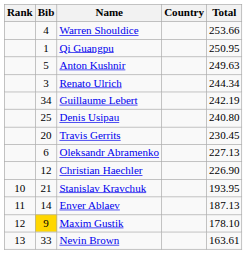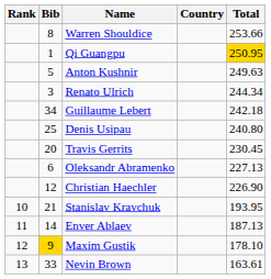 <table class="wikitable sortable" style="text-align:center">
 <tr>
 <th>Rank</th>
 <th>Bib</th>
 <th>Name</th>
 <th>Country</th>
 <th>Total</th>
 </tr>
 <tr>
 <td></td>
-<td>4</td>
+<td>8</td>
 <td align=left><a href='#'>Warren Shouldice</a></td>
 <td align=left></td>
 <td>253.66</td>
 </tr>
 <tr>
 <td></td>
 <td>1</td>
 <td align=left><a href='#'>Qi Guangpu</a></td>
 <td align=left></td>
-<td>250.95</td>
+<td style="background: gold;">250.95</td>
 </tr>
 <tr>
 <td></td>
 <td>5</td>
 <td align=left><a href='#'>Anton Kushnir</a></td>
 <td align=left></td>
 <td>249.63</td>
 </tr>
 <tr>
 <td></td>
 <td>3</td>
 <td align=left><a href='#'>Renato Ulrich</a></td>
 <td align=left></td>
 <td>244.34</td>
 </tr>
 <tr>
 <td></td>
 <td>34</td>
 <td align=left><a href='#'>Guillaume Lebert</a></td>
 <td align=left></td>
-<td>242.19</td>
+<td>242.18</td>
 </tr>
 <tr>
 <td></td>
 <td>25</td>
 <td align=left><a href='#'>Denis Usipau</a></td>
 <td align=left></td>
 <td>240.80</td>
 </tr>
 <tr>
 <td></td>
 <td>20</td>
 <td align=left><a href='#'>Travis Gerrits</a></td>
 <td align=left></td>
 <td>230.45</td>
 </tr>
 <tr>
 <td></td>
 <td>6</td>
 <td align=left><a href='#'>Oleksandr Abramenko</a></td>
 <td align=left></td>
 <td>227.13</td>
 </tr>
 <tr>
 <td></td>
 <td>12</td>
 <td align=left><a href='#'>Christian Haechler</a></td>
 <td align=left></td>
 <td>226.90</td>
 </tr>
 <tr>
 <td>10</td>
 <td>21</td>
 <td align=left><a href='#'>Stanislav Kravchuk</a></td>
 <td align=left></td>
 <td>193.95</td>
 </tr>
 <tr>
 <td>11</td>
 <td>14</td>
 <td align=left><a href='#'>Enver Ablaev</a></td>
 <td align=left></td>
 <td>187.13</td>
 </tr>
 <tr>
 <td>12</td>
 <td style="background: gold;">9</td>
 <td align=left><a href='#'>Maxim Gustik</a></td>
 <td align=left></td>
 <td>178.10</td>
 </tr>
 <tr>
 <td>13</td>
 <td>33</td>
 <td align=left><a href='#'>Nevin Brown</a></td>
 <td align=left></td>
 <td>163.61</td>
 </tr>
 </table>
